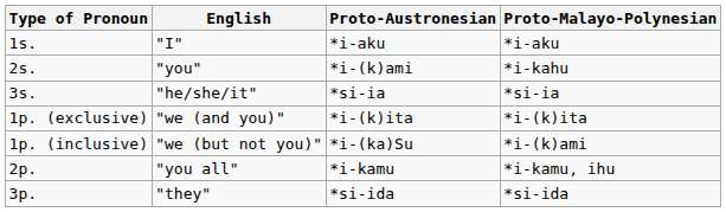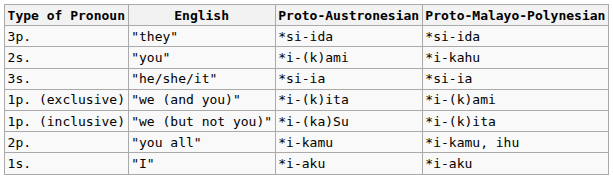 <table class="wikitable">
 <tr>
 <th c=01>Type of Pronoun</th>
 <th c=02>English</th>
 <th c=03>Proto-Austronesian</th>
 <th c=04>Proto-Malayo-Polynesian</th>
 </tr>
 <tr>
-<td c=01>1s.</td>
-<td c=02>"I"</td>
-<td c=03>*i-aku</td>
-<td c=04>*i-aku</td>
+<td c=01>3p.</td>
+<td c=02>"they"</td>
+<td c=03>*si-ida</td>
+<td c=04>*si-ida</td>
 </tr>
 <tr>
 <td c=01>2s.</td>
 <td c=02>"you"</td>
 <td c=03>*i-(k)ami</td>
 <td c=04>*i-kahu</td>
 </tr>
 <tr>
 <td c=01>3s.</td>
 <td c=02>"he/she/it"</td>
 <td c=03>*si-ia</td>
 <td c=04>*si-ia</td>
 </tr>
 <tr>
 <td c=01>1p. (exclusive)</td>
 <td c=02>"we (and you)"</td>
 <td c=03>*i-(k)ita</td>
-<td c=04>*i-(k)ita</td>
+<td c=04>*i-(k)ami</td>
 </tr>
 <tr>
 <td c=01>1p. (inclusive)</td>
 <td c=02>"we (but not you)"</td>
 <td c=03>*i-(ka)Su</td>
-<td c=04>*i-(k)ami</td>
+<td c=04>*i-(k)ita</td>
 </tr>
 <tr>
 <td c=01>2p.</td>
 <td c=02>"you all"</td>
 <td c=03>*i-kamu</td>
 <td c=04>*i-kamu, ihu</td>
 </tr>
 <tr>
-<td c=01>3p.</td>
-<td c=02>"they"</td>
-<td c=03>*si-ida</td>
-<td c=04>*si-ida</td>
+<td c=01>1s.</td>
+<td c=02>"I"</td>
+<td c=03>*i-aku</td>
+<td c=04>*i-aku</td>
 </tr>
 </table>
